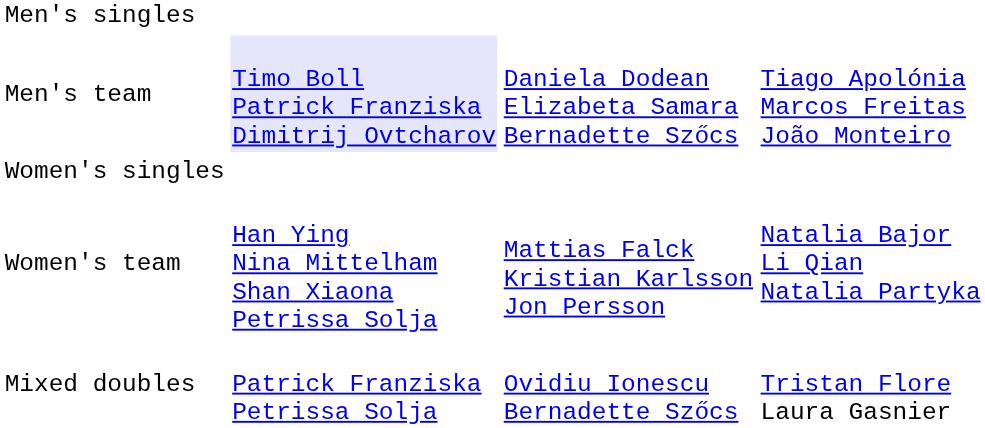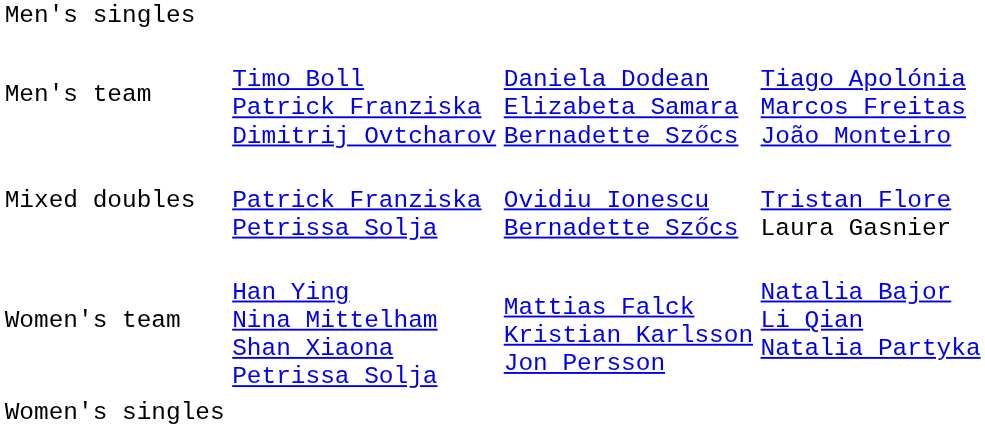 <table>
 <tr>
 <td>Men's singles <br></td>
 <td></td>
 <td></td>
 <td></td>
 </tr>
 <tr>
 <td>Men's team <br></td>
-<td style="background: lavender;"><br><a href='#'>Timo Boll</a><br><a href='#'>Patrick Franziska</a><br><a href='#'>Dimitrij Ovtcharov</a></td>
+<td><br><a href='#'>Timo Boll</a><br><a href='#'>Patrick Franziska</a><br><a href='#'>Dimitrij Ovtcharov</a></td>
 <td valign=top><br><a href='#'>Daniela Dodean</a><br><a href='#'>Elizabeta Samara</a><br><a href='#'>Bernadette Szőcs</a></td>
 <td><br><a href='#'>Tiago Apolónia</a><br><a href='#'>Marcos Freitas</a><br><a href='#'>João Monteiro</a></td>
 </tr>
 <tr>
-<td>Women's singles <br></td>
-<td></td>
-<td></td>
-<td></td>
+<td>Mixed doubles <br></td>
+<td><br><a href='#'>Patrick Franziska</a><br><a href='#'>Petrissa Solja</a></td>
+<td><br><a href='#'>Ovidiu Ionescu</a><br><a href='#'>Bernadette Szőcs</a></td>
+<td><br><a href='#'>Tristan Flore</a><br>Laura Gasnier</td>
 </tr>
 <tr>
 <td>Women's team <br></td>
 <td><br><a href='#'>Han Ying</a><br><a href='#'>Nina Mittelham</a><br><a href='#'>Shan Xiaona</a><br><a href='#'>Petrissa Solja</a></td>
 <td><br><a href='#'>Mattias Falck</a><br><a href='#'>Kristian Karlsson</a><br><a href='#'>Jon Persson</a></td>
 <td valign=top><br><a href='#'>Natalia Bajor</a><br><a href='#'>Li Qian</a><br><a href='#'>Natalia Partyka</a></td>
 </tr>
 <tr>
-<td>Mixed doubles <br></td>
-<td><br><a href='#'>Patrick Franziska</a><br><a href='#'>Petrissa Solja</a></td>
-<td><br><a href='#'>Ovidiu Ionescu</a><br><a href='#'>Bernadette Szőcs</a></td>
-<td><br><a href='#'>Tristan Flore</a><br>Laura Gasnier</td>
+<td>Women's singles <br></td>
+<td></td>
+<td></td>
+<td></td>
 </tr>
 </table>
